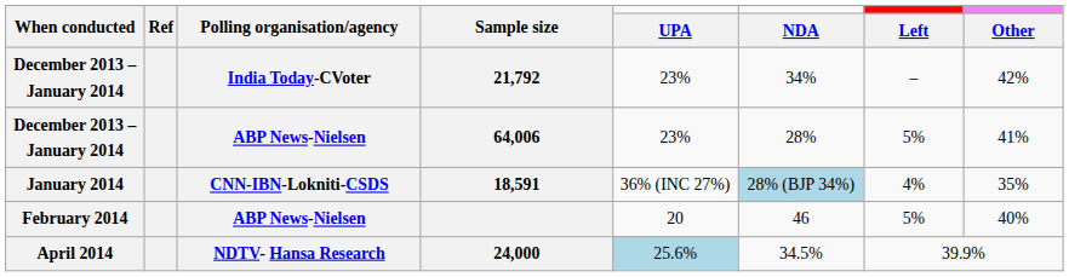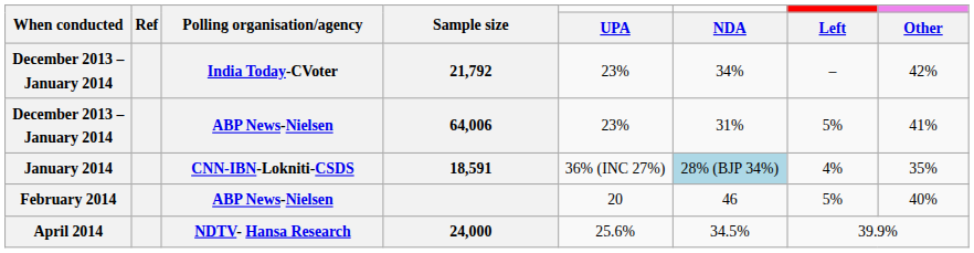 <table class="wikitable" style="text-align:center;font-size:80%;line-height:20px;">
 <tr>
 <th class="wikitable" rowspan="2" width="100px">When conducted</th>
 <th class="wikitable" rowspan="2" width="10px">Ref</th>
 <th class="wikitable" rowspan="2" width="180px">Polling organisation/agency</th>
 <th class="wikitable" rowspan="2" width="140px">Sample size</th>
 <td bgcolor=></td>
 <td bgcolor=></td>
 <td style="background:red;"></td>
 <td style="background:violet;"></td>
 </tr>
 <tr>
 <th class="wikitable" width="90px"><a href='#'>UPA</a></th>
 <th class="wikitable" width="90px"><a href='#'>NDA</a></th>
 <th class="wikitable" width="70px"><a href='#'>Left</a></th>
 <th class="wikitable" width="70px"><a href='#'>Other</a></th>
 </tr>
 <tr class="hintergrundfarbe2" style="text-align:center">
 <th>December 2013 – January 2014</th>
 <th></th>
 <th><a href='#'>India Today</a>-CVoter</th>
 <th>21,792</th>
 <td>23%</td>
 <td>34%</td>
 <td>–</td>
 <td>42%</td>
 </tr>
 <tr class="hintergrundfarbe2" style="text-align:center">
 <th>December 2013 – January 2014</th>
 <th></th>
 <th><a href='#'>ABP News</a>-<a href='#'>Nielsen</a></th>
 <th>64,006</th>
 <td>23%</td>
-<td>28%</td>
+<td>31%</td>
 <td>5%</td>
 <td>41%</td>
 </tr>
 <tr class="hintergrundfarbe2" style="text-align:center">
 <th>January 2014</th>
 <th></th>
 <th><a href='#'>CNN-IBN</a>-Lokniti-<a href='#'>CSDS</a></th>
 <th>18,591</th>
 <td>36% (INC 27%)</td>
 <td style="background: lightblue;">28% (BJP 34%)</td>
 <td>4%</td>
 <td>35%</td>
 </tr>
 <tr class="hintergrundfarbe2" style="text-align:center">
 <th>February 2014</th>
 <th></th>
 <th><a href='#'>ABP News</a>-<a href='#'>Nielsen</a></th>
 <th></th>
 <td>20</td>
 <td>46</td>
 <td>5%</td>
 <td>40%</td>
 </tr>
 <tr class="hintergrundfarbe2" style="text-align:center">
 <th>April 2014</th>
 <th></th>
 <th><a href='#'>NDTV</a>- <a href='#'>Hansa Research</a></th>
 <th>24,000</th>
-<td style="background: lightblue;">25.6%</td>
+<td>25.6%</td>
 <td>34.5%</td>
 <td Colspan=2>39.9%</td>
 </tr>
 </table>
